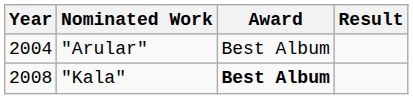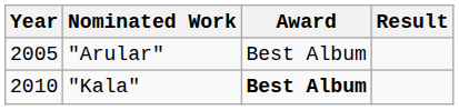 <table class="wikitable">
 <tr>
 <th>Year</th>
 <th>Nominated Work</th>
 <th>Award</th>
 <th>Result</th>
 </tr>
 <tr>
-<td>2004</td>
+<td>2005</td>
 <td>"Arular"</td>
 <td>Best Album</td>
 <td></td>
 </tr>
 <tr>
-<td>2008</td>
+<td>2010</td>
 <td>"Kala"</td>
 <td><strong>Best Album</strong></td>
 <td></td>
 </tr>
 </table>
